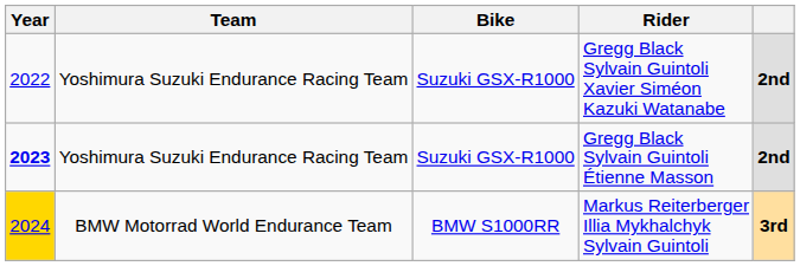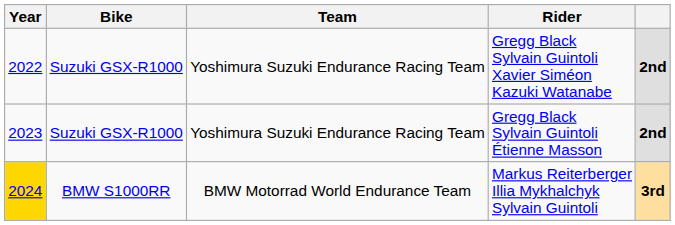 <table class="wikitable" style="text-align:center; font-size:85%">
 <tr>
 <th valign="middle">Year</th>
+<th valign="middle">Bike</th>
 <th valign="middle">Team</th>
-<th valign="middle">Bike</th>
 <th valign="middle">Rider</th>
 <th valign="middle"></th>
 </tr>
 <tr>
 <td><a href='#'>2022</a></td>
+<td><a href='#'>Suzuki GSX-R1000</a></td>
 <td> Yoshimura Suzuki Endurance Racing Team</td>
-<td><a href='#'>Suzuki GSX-R1000</a></td>
 <td align=left> <a href='#'>Gregg Black</a> <br> <a href='#'>Sylvain Guintoli</a><br> <a href='#'>Xavier Siméon</a><br> <a href='#'>Kazuki Watanabe</a></td>
 <th style="background:#dfdfdf;"><strong>2nd</strong></th>
 </tr>
 <tr>
-<td><strong><a href='#'>2023</a></strong></td>
+<td><a href='#'>2023</a></td>
+<td><a href='#'>Suzuki GSX-R1000</a></td>
 <td> Yoshimura Suzuki Endurance Racing Team</td>
-<td><a href='#'>Suzuki GSX-R1000</a></td>
 <td align=left> <a href='#'>Gregg Black</a> <br> <a href='#'>Sylvain Guintoli</a><br> <a href='#'>Étienne Masson</a></td>
 <th style="background:#dfdfdf;"><strong>2nd</strong></th>
 </tr>
 <tr>
 <td style="background: gold;"><a href='#'>2024</a></td>
+<td><a href='#'>BMW S1000RR</a></td>
 <td> BMW Motorrad World Endurance Team</td>
-<td><a href='#'>BMW S1000RR</a></td>
 <td align=left> <a href='#'>Markus Reiterberger</a> <br> <a href='#'>Illia Mykhalchyk</a><br> <a href='#'>Sylvain Guintoli</a></td>
 <th style="background:#ffdf9f;"><strong>3rd</strong></th>
 </tr>
 </table>
